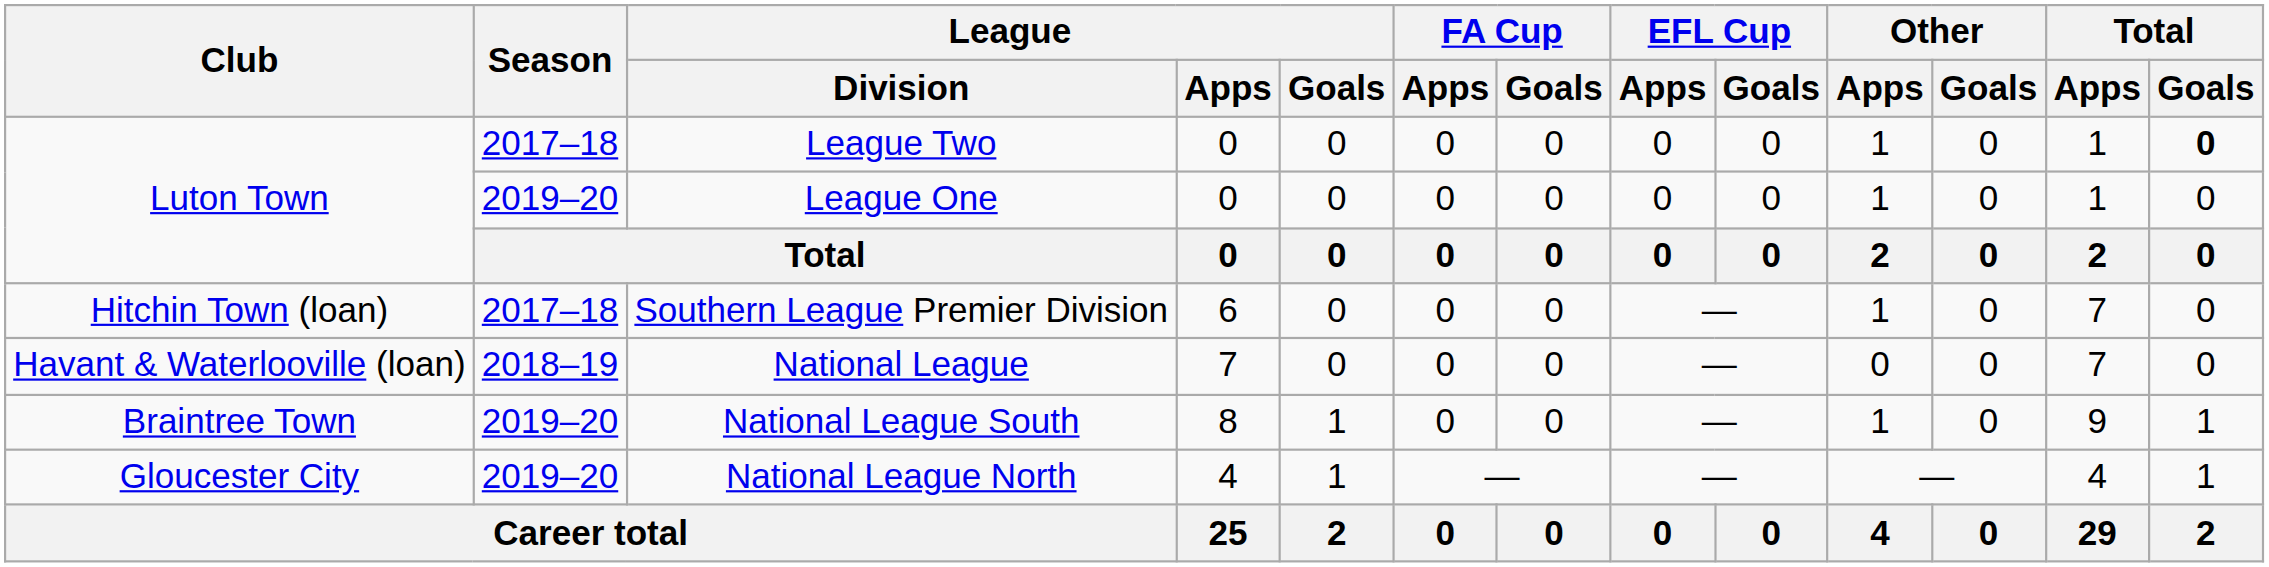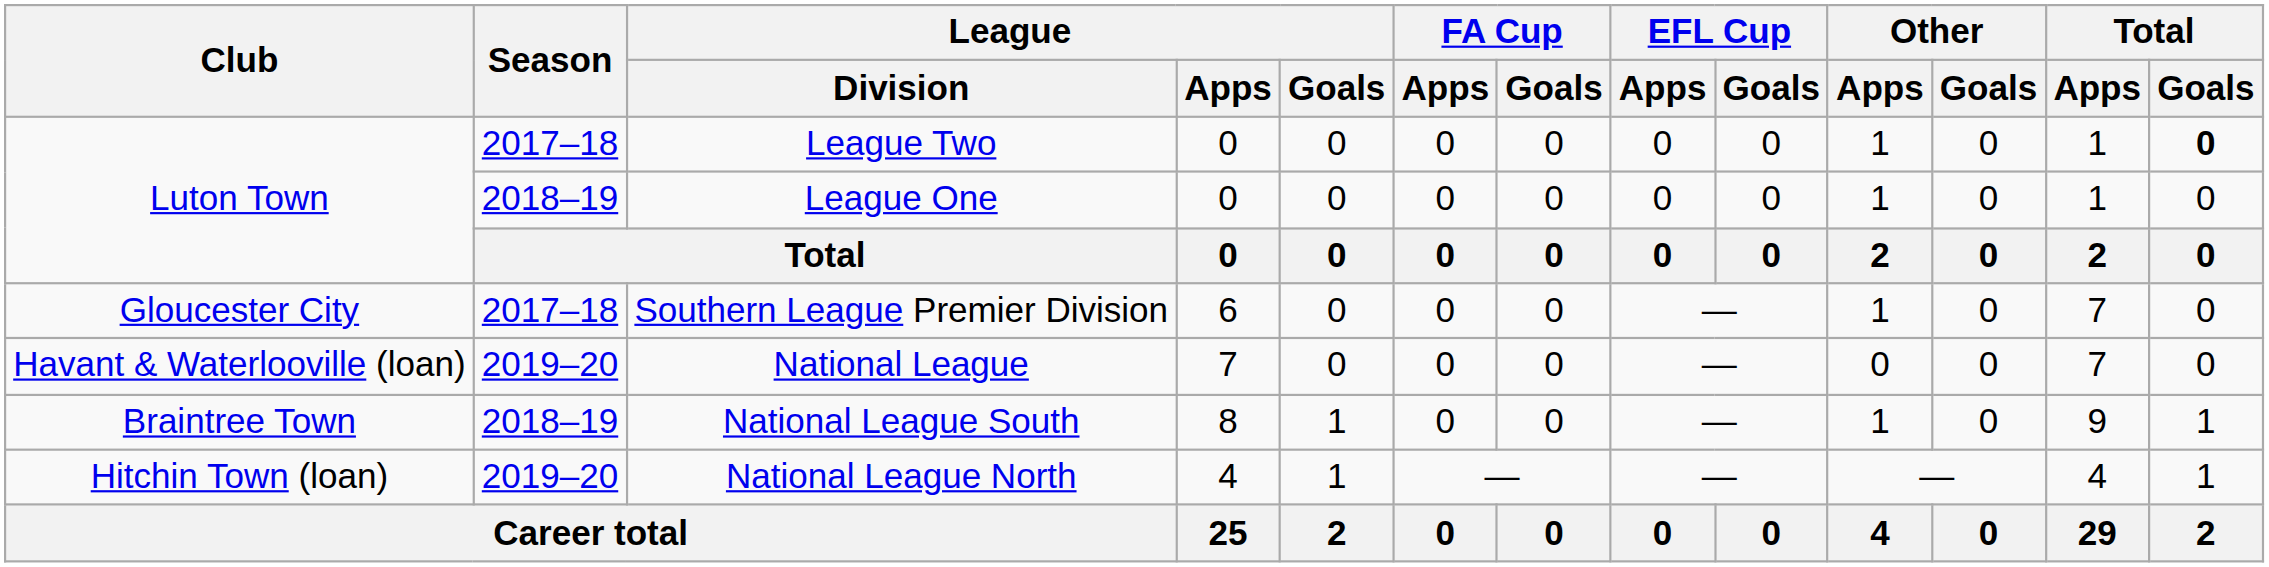 <table class=wikitable style=text-align:center>
 <tr>
 <th rowspan=2>Club</th>
 <th rowspan=2>Season</th>
 <th colspan=3>League</th>
 <th colspan=2><a href='#'>FA Cup</a></th>
 <th colspan=2><a href='#'>EFL Cup</a></th>
 <th colspan=2>Other</th>
 <th colspan=2>Total</th>
 </tr>
 <tr>
 <th>Division</th>
 <th>Apps</th>
 <th>Goals</th>
 <th>Apps</th>
 <th>Goals</th>
 <th>Apps</th>
 <th>Goals</th>
 <th>Apps</th>
 <th>Goals</th>
 <th>Apps</th>
 <th>Goals</th>
 </tr>
 <tr>
 <td rowspan=3><a href='#'>Luton Town</a></td>
 <td><a href='#'>2017–18</a></td>
 <td><a href='#'>League Two</a></td>
 <td>0</td>
 <td>0</td>
 <td>0</td>
 <td>0</td>
 <td>0</td>
 <td>0</td>
 <td>1</td>
 <td>0</td>
 <td>1</td>
 <td><strong>0</strong></td>
 </tr>
 <tr>
-<td><a href='#'>2019–20</a></td>
+<td><a href='#'>2018–19</a></td>
 <td><a href='#'>League One</a></td>
 <td>0</td>
 <td>0</td>
 <td>0</td>
 <td>0</td>
 <td>0</td>
 <td>0</td>
 <td>1</td>
 <td>0</td>
 <td>1</td>
 <td>0</td>
 </tr>
 <tr>
 <th colspan=2>Total</th>
 <th>0</th>
 <th>0</th>
 <th>0</th>
 <th>0</th>
 <th>0</th>
 <th>0</th>
 <th>2</th>
 <th>0</th>
 <th>2</th>
 <th>0</th>
 </tr>
 <tr>
-<td rowspan=1><a href='#'>Hitchin Town</a> (loan)</td>
+<td rowspan=1><a href='#'>Gloucester City</a></td>
 <td><a href='#'>2017–18</a></td>
 <td><a href='#'>Southern League</a> Premier Division</td>
 <td>6</td>
 <td>0</td>
 <td>0</td>
 <td>0</td>
 <td colspan="2">—</td>
 <td>1</td>
 <td>0</td>
 <td>7</td>
 <td>0</td>
 </tr>
 <tr>
 <td rowspan=1><a href='#'>Havant & Waterlooville</a> (loan)</td>
-<td><a href='#'>2018–19</a></td>
+<td><a href='#'>2019–20</a></td>
 <td><a href='#'>National League</a></td>
 <td>7</td>
 <td>0</td>
 <td>0</td>
 <td>0</td>
 <td colspan="2">—</td>
 <td>0</td>
 <td>0</td>
 <td>7</td>
 <td>0</td>
 </tr>
 <tr>
 <td rowspan=1><a href='#'>Braintree Town</a></td>
-<td><a href='#'>2019–20</a></td>
+<td><a href='#'>2018–19</a></td>
 <td><a href='#'>National League South</a></td>
 <td>8</td>
 <td>1</td>
 <td>0</td>
 <td>0</td>
 <td colspan="2">—</td>
 <td>1</td>
 <td>0</td>
 <td>9</td>
 <td>1</td>
 </tr>
 <tr>
-<td rowspan=1><a href='#'>Gloucester City</a></td>
+<td rowspan=1><a href='#'>Hitchin Town</a> (loan)</td>
 <td><a href='#'>2019–20</a></td>
 <td><a href='#'>National League North</a></td>
 <td>4</td>
 <td>1</td>
 <td colspan="2">—</td>
 <td colspan="2">—</td>
 <td colspan="2">—</td>
 <td>4</td>
 <td>1</td>
 </tr>
 <tr>
 <th colspan=3>Career total</th>
 <th>25</th>
 <th>2</th>
 <th>0</th>
 <th>0</th>
 <th>0</th>
 <th>0</th>
 <th>4</th>
 <th>0</th>
 <th>29</th>
 <th>2</th>
 </tr>
 </table>
